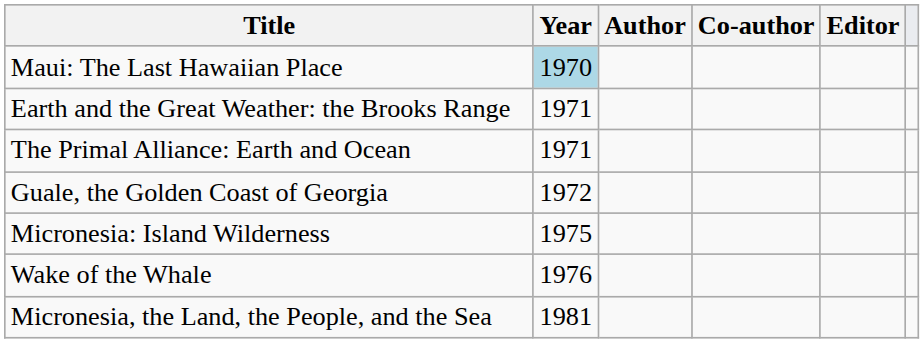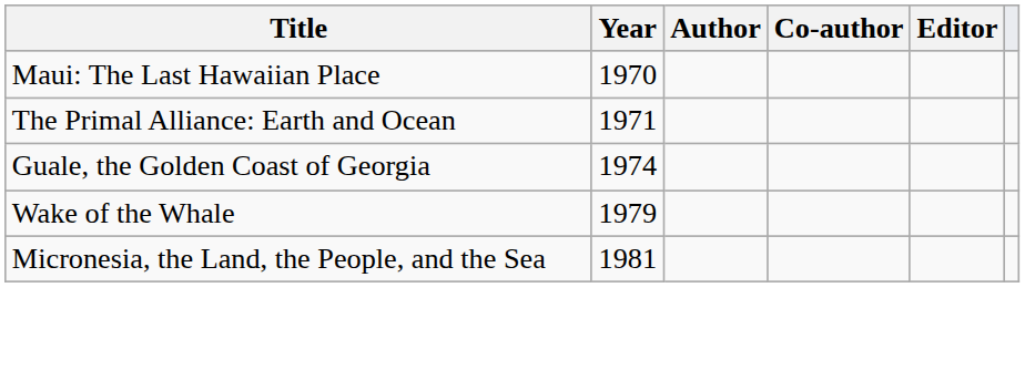 <table class="wikitable sortable">
 <tr>
 <th scope="col" width=315>Title</th>
 <th scope="col">Year</th>
 <th scope="col">Author</th>
 <th scope="col">Co-author</th>
 <th scope="col">Editor</th>
 <th scope="col" class="unsortable" style="background-color:#eaecf0"></th>
 </tr>
 <tr>
 <td scope="row">Maui: The Last Hawaiian Place</td>
-<td style="background: lightblue;">1970</td>
-<td></td>
-<td></td>
-<td></td>
-<td></td>
-</tr>
-<tr>
-<td scope="row">Earth and the Great Weather: the Brooks Range</td>
-<td>1971</td>
+<td>1970</td>
 <td></td>
 <td></td>
 <td></td>
 <td></td>
 </tr>
 <tr>
 <td scope="row">The Primal Alliance: Earth and Ocean</td>
 <td>1971</td>
 <td></td>
 <td></td>
 <td></td>
 <td></td>
 </tr>
 <tr>
 <td scope="row">Guale, the Golden Coast of Georgia</td>
-<td>1972</td>
-<td></td>
-<td></td>
-<td></td>
-<td></td>
-</tr>
-<tr>
-<td scope="row">Micronesia: Island Wilderness</td>
-<td>1975</td>
+<td>1974</td>
 <td></td>
 <td></td>
 <td></td>
 <td></td>
 </tr>
 <tr>
 <td scope="row">Wake of the Whale</td>
-<td>1976</td>
+<td>1979</td>
 <td></td>
 <td></td>
 <td></td>
 <td></td>
 </tr>
 <tr>
 <td scope="row">Micronesia, the Land, the People, and the Sea</td>
 <td>1981</td>
 <td></td>
 <td></td>
 <td></td>
 <td></td>
 </tr>
 </table>
